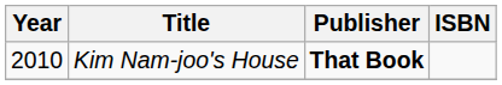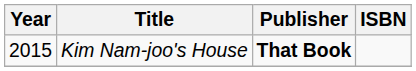 <table class="wikitable sortable">
 <tr>
 <th width=10>Year</th>
 <th>Title</th>
 <th>Publisher</th>
 <th>ISBN</th>
 </tr>
 <tr>
-<td>2010</td>
+<td>2015</td>
 <td><em>Kim Nam-joo's House</em></td>
 <td><strong>That Book </strong></td>
 <td></td>
 </tr>
 <tr>
 </tr>
 </table>
